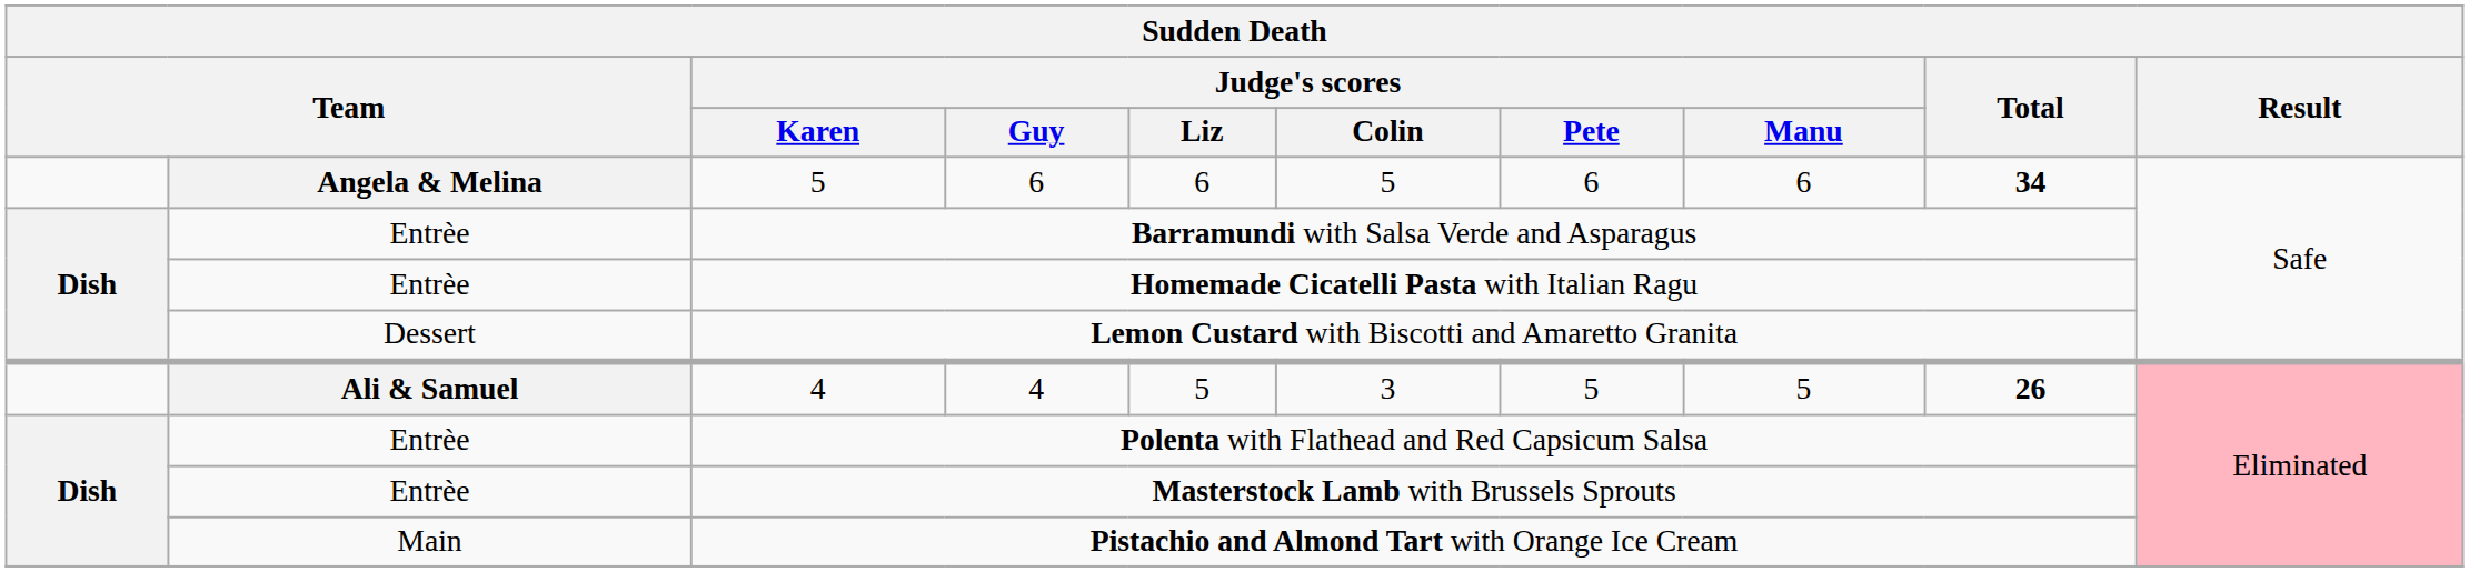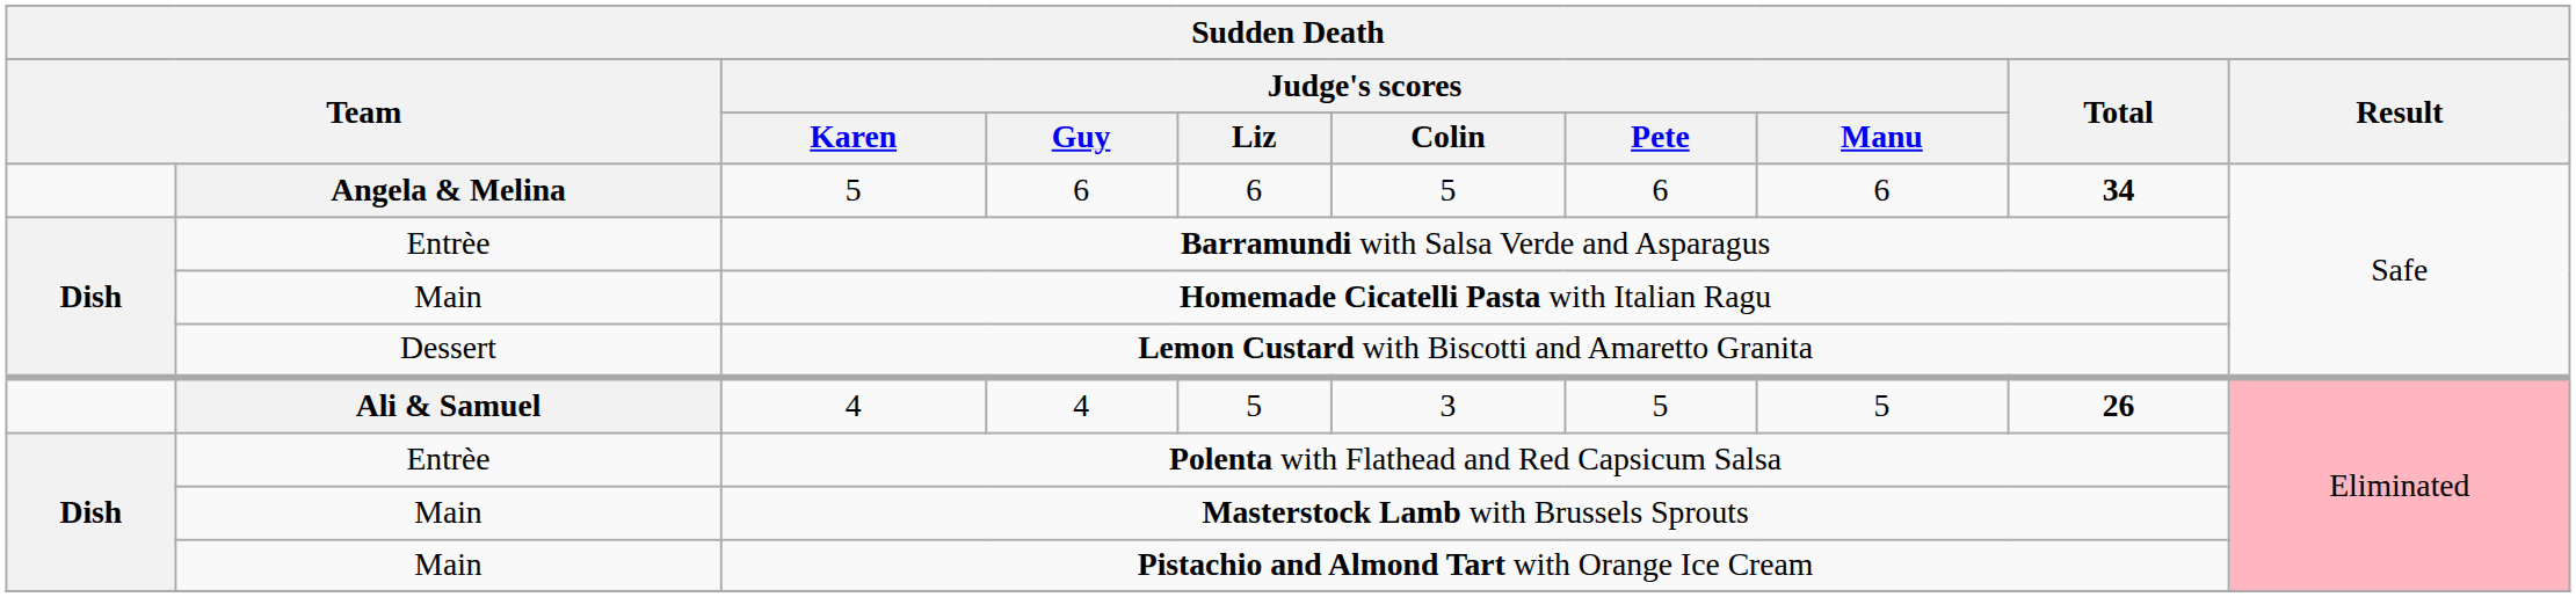 <table class="wikitable plainrowheaders" style="margin:1em auto; text-align:center; font-size:90%; width:80em;">
 <tr>
 <th colspan="10" >Sudden Death</th>
 </tr>
 <tr>
 <th rowspan="2" colspan="2">Team</th>
 <th colspan="6">Judge's scores</th>
 <th rowspan="2">Total<br></th>
 <th rowspan="2">Result</th>
 </tr>
 <tr>
 <th><a href='#'>Karen</a></th>
 <th><a href='#'>Guy</a></th>
 <th>Liz</th>
 <th>Colin</th>
 <th><a href='#'>Pete</a></th>
 <th><a href='#'>Manu</a></th>
 </tr>
 <tr>
 <td></td>
 <th>Angela & Melina</th>
 <td>5</td>
 <td>6</td>
 <td>6</td>
 <td>5</td>
 <td>6</td>
 <td>6</td>
 <td><strong>34</strong></td>
 <td rowspan="4">Safe</td>
 </tr>
 <tr>
 <th rowspan="3">Dish</th>
 <td>Entrèe</td>
 <td colspan="7"><strong>Barramundi</strong> with Salsa Verde and Asparagus</td>
 </tr>
 <tr>
-<td>Entrèe</td>
+<td>Main</td>
 <td colspan="7"><strong>Homemade Cicatelli Pasta</strong> with Italian Ragu</td>
 </tr>
 <tr>
 <td>Dessert</td>
 <td colspan="7"><strong>Lemon Custard</strong> with Biscotti and Amaretto Granita</td>
 </tr>
 <tr style="border-top:3px solid #aaa;">
 <td></td>
 <th>Ali & Samuel</th>
 <td>4</td>
 <td>4</td>
 <td>5</td>
 <td>3</td>
 <td>5</td>
 <td>5</td>
 <td><strong>26</strong></td>
 <td rowspan="4" style="background:lightpink">Eliminated</td>
 </tr>
 <tr>
 <th rowspan="3">Dish</th>
 <td>Entrèe</td>
 <td colspan="7"><strong>Polenta</strong> with Flathead and Red Capsicum Salsa</td>
 </tr>
 <tr>
-<td>Entrèe</td>
+<td>Main</td>
 <td colspan="7"><strong>Masterstock Lamb</strong> with Brussels Sprouts</td>
 </tr>
 <tr>
 <td>Main</td>
 <td colspan="7"><strong>Pistachio and Almond Tart</strong> with Orange Ice Cream</td>
 </tr>
 <tr>
 </tr>
 </table>
